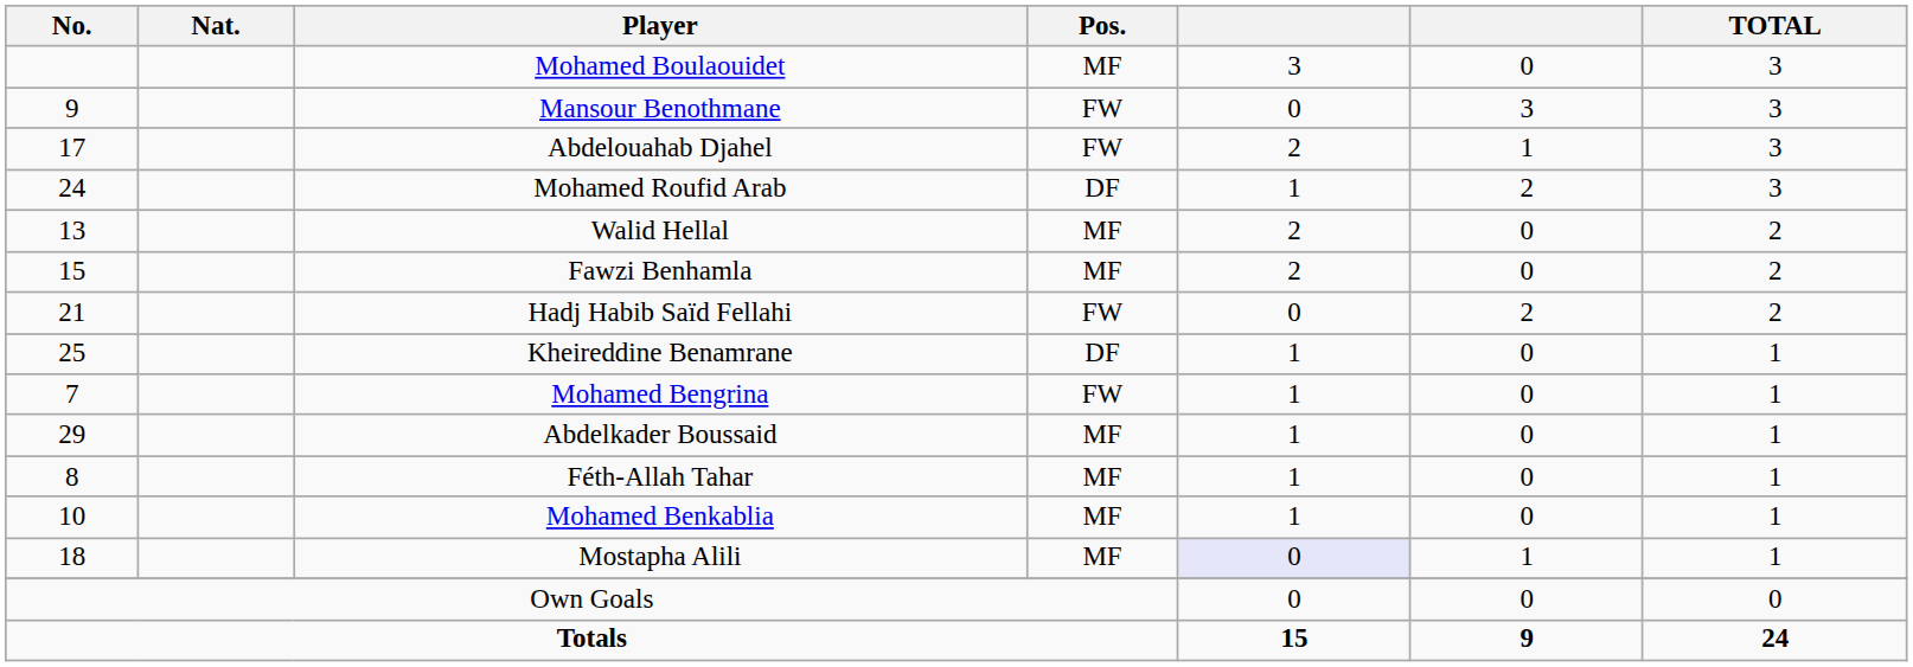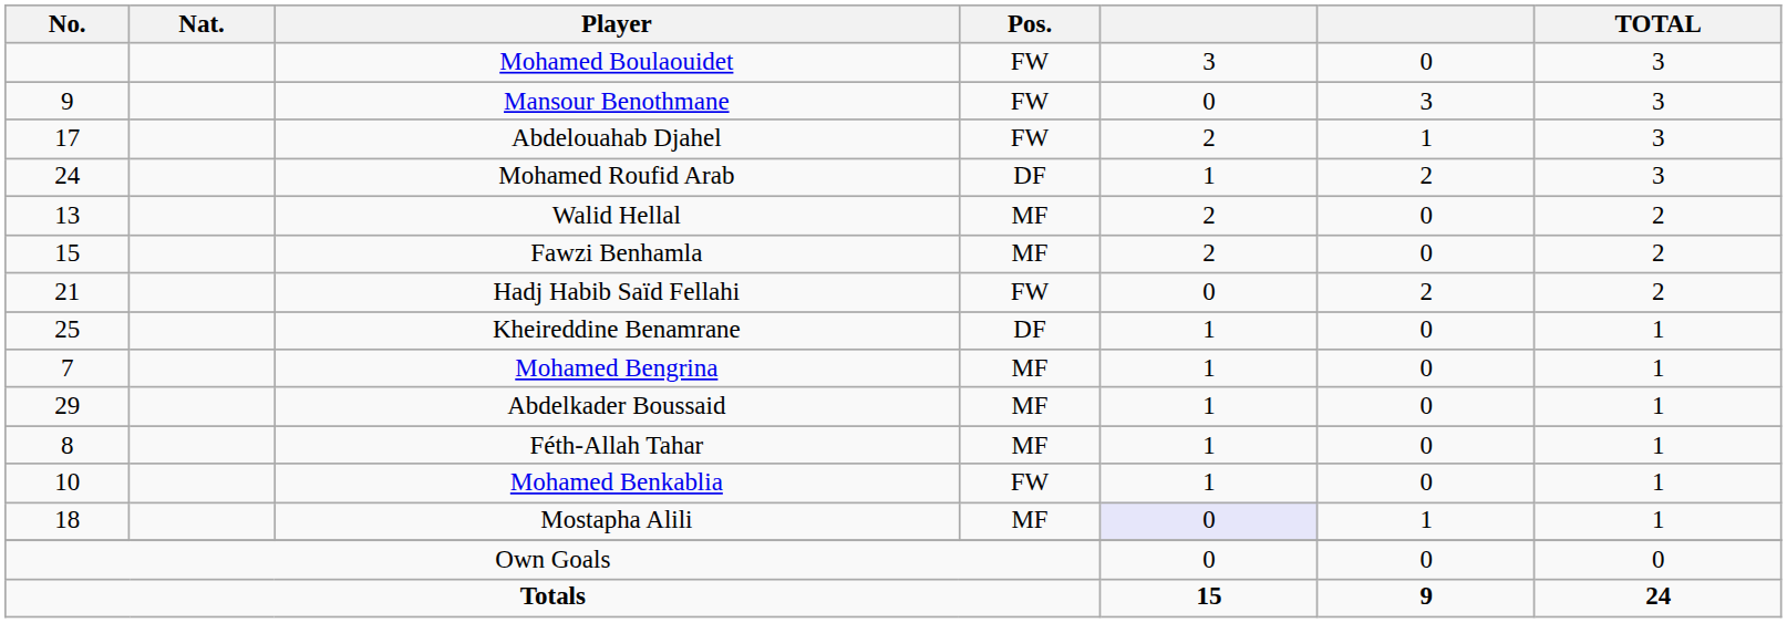 <table class="wikitable sortable alternance"  style="font-size:85%; text-align:center; line-height:14px; width:60%;">
 <tr>
 <th width=10>No.</th>
 <th width=10>Nat.</th>
 <th width=140>Player</th>
 <th width=10>Pos.</th>
 <th width=40></th>
 <th width=40></th>
 <th width=10>TOTAL</th>
 </tr>
 <tr>
 <td></td>
 <td></td>
 <td><a href='#'>Mohamed Boulaouidet</a></td>
-<td>MF</td>
+<td>FW</td>
 <td>3</td>
 <td>0</td>
 <td>3</td>
 </tr>
 <tr>
 <td>9</td>
 <td></td>
 <td><a href='#'>Mansour Benothmane</a></td>
 <td>FW</td>
 <td>0</td>
 <td>3</td>
 <td>3</td>
 </tr>
 <tr>
 <td>17</td>
 <td></td>
 <td>Abdelouahab Djahel</td>
 <td>FW</td>
 <td>2</td>
 <td>1</td>
 <td>3</td>
 </tr>
 <tr>
 <td>24</td>
 <td></td>
 <td>Mohamed Roufid Arab</td>
 <td>DF</td>
 <td>1</td>
 <td>2</td>
 <td>3</td>
 </tr>
 <tr>
 <td>13</td>
 <td></td>
 <td>Walid Hellal</td>
 <td>MF</td>
 <td>2</td>
 <td>0</td>
 <td>2</td>
 </tr>
 <tr>
 <td>15</td>
 <td></td>
 <td>Fawzi Benhamla</td>
 <td>MF</td>
 <td>2</td>
 <td>0</td>
 <td>2</td>
 </tr>
 <tr>
 <td>21</td>
 <td></td>
 <td>Hadj Habib Saïd Fellahi</td>
 <td>FW</td>
 <td>0</td>
 <td>2</td>
 <td>2</td>
 </tr>
 <tr>
 <td>25</td>
 <td></td>
 <td>Kheireddine Benamrane</td>
 <td>DF</td>
 <td>1</td>
 <td>0</td>
 <td>1</td>
 </tr>
 <tr>
 <td>7</td>
 <td></td>
 <td><a href='#'>Mohamed Bengrina</a></td>
-<td>FW</td>
+<td>MF</td>
 <td>1</td>
 <td>0</td>
 <td>1</td>
 </tr>
 <tr>
 <td>29</td>
 <td></td>
 <td>Abdelkader Boussaid</td>
 <td>MF</td>
 <td>1</td>
 <td>0</td>
 <td>1</td>
 </tr>
 <tr>
 <td>8</td>
 <td></td>
 <td>Féth-Allah Tahar</td>
 <td>MF</td>
 <td>1</td>
 <td>0</td>
 <td>1</td>
 </tr>
 <tr>
 <td>10</td>
 <td></td>
 <td><a href='#'>Mohamed Benkablia</a></td>
-<td>MF</td>
+<td>FW</td>
 <td>1</td>
 <td>0</td>
 <td>1</td>
 </tr>
 <tr>
 <td>18</td>
 <td></td>
 <td>Mostapha Alili</td>
 <td>MF</td>
 <td style="background: lavender;">0</td>
 <td>1</td>
 <td>1</td>
 </tr>
 <tr>
 </tr>
 <tr class="sortbottom">
 <td colspan="4">Own Goals</td>
 <td>0</td>
 <td>0</td>
 <td>0</td>
 </tr>
 <tr class="sortbottom">
 <td colspan="4"><strong>Totals</strong></td>
 <td><strong>15</strong></td>
 <td><strong>9</strong></td>
 <td><strong>24</strong></td>
 </tr>
 </table>
